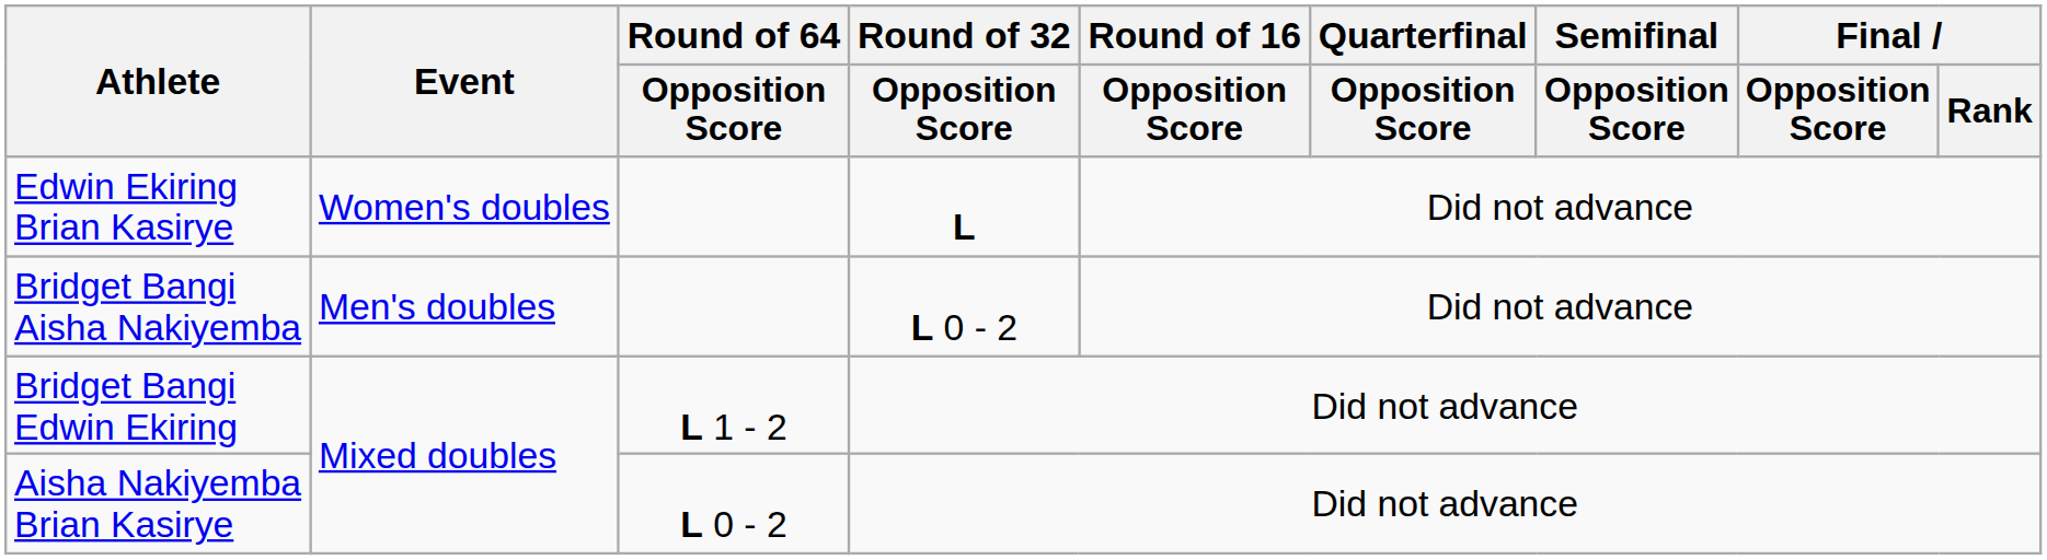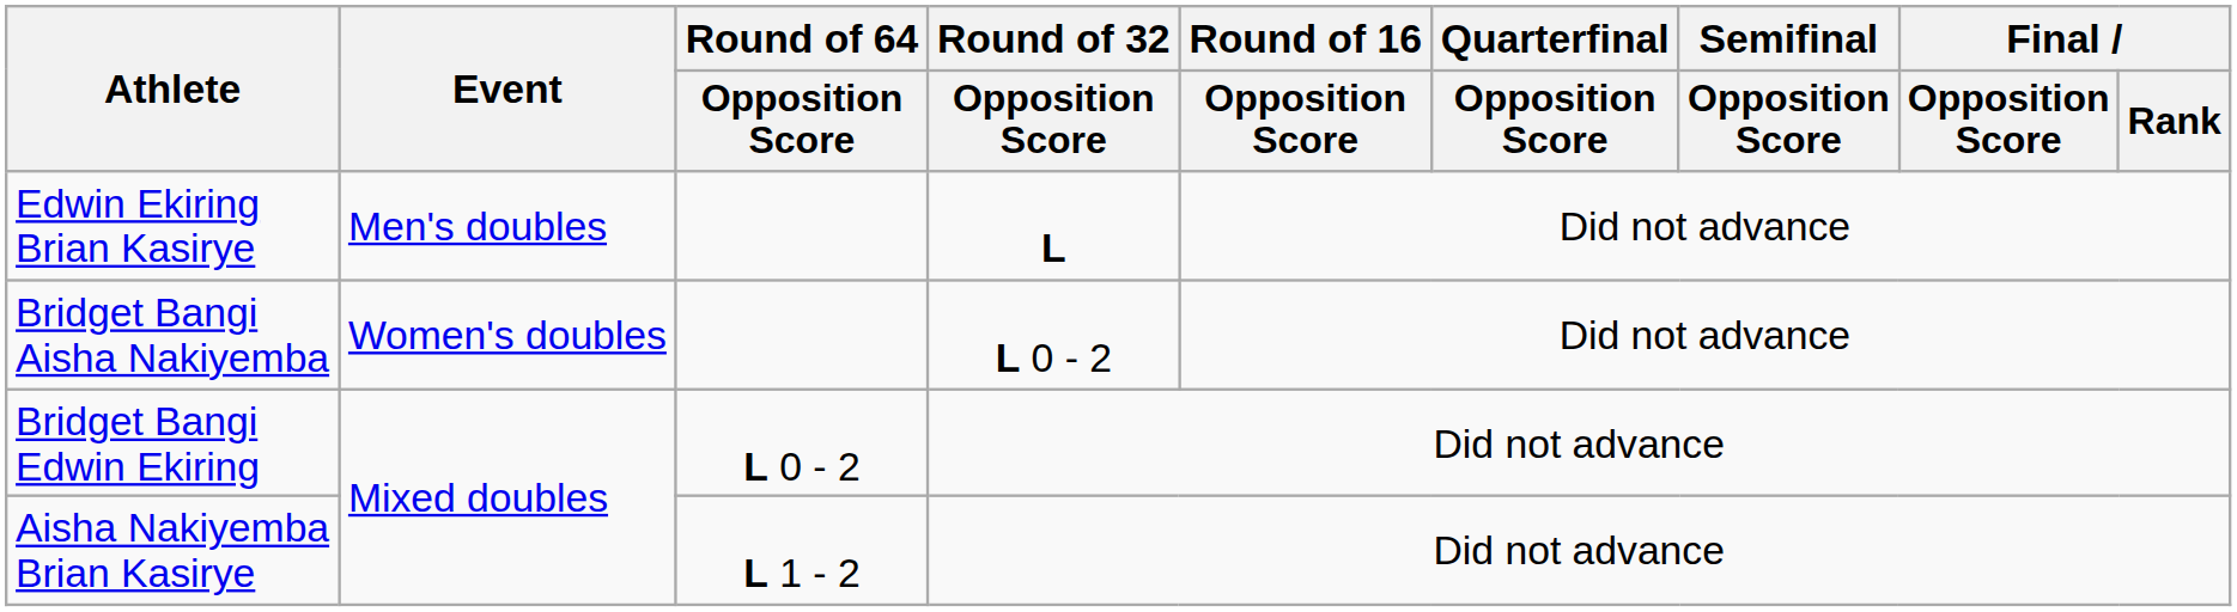 <table class=wikitable style="font-size:90%">
 <tr>
 <th rowspan=2>Athlete</th>
 <th rowspan=2>Event</th>
 <th>Round of 64</th>
 <th>Round of 32</th>
 <th>Round of 16</th>
 <th>Quarterfinal</th>
 <th>Semifinal</th>
 <th colspan=2>Final / </th>
 </tr>
 <tr style="font-size:95%">
 <th>Opposition<br>Score</th>
 <th>Opposition<br>Score</th>
 <th>Opposition<br>Score</th>
 <th>Opposition<br>Score</th>
 <th>Opposition<br>Score</th>
 <th>Opposition<br>Score</th>
 <th>Rank</th>
 </tr>
 <tr align=center>
 <td align=left><a href='#'>Edwin Ekiring</a><br><a href='#'>Brian Kasirye</a></td>
-<td align=left><a href='#'>Women's doubles</a></td>
+<td align=left><a href='#'>Men's doubles</a></td>
 <td></td>
 <td><br><strong>L</strong> </td>
 <td colspan=5>Did not advance</td>
 </tr>
 <tr align=center>
 <td align=left><a href='#'>Bridget Bangi</a><br><a href='#'>Aisha Nakiyemba</a></td>
-<td align=left><a href='#'>Men's doubles</a></td>
+<td align=left><a href='#'>Women's doubles</a></td>
 <td></td>
 <td><br><strong>L</strong> 0 - 2</td>
 <td colspan=5>Did not advance</td>
 </tr>
 <tr align=center>
 <td align=left><a href='#'>Bridget Bangi</a><br><a href='#'>Edwin Ekiring</a></td>
 <td align=left rowspan=2><a href='#'>Mixed doubles</a></td>
-<td><br><strong>L</strong> 1 - 2</td>
+<td><br><strong>L</strong> 0 - 2</td>
 <td colspan=6>Did not advance</td>
 </tr>
 <tr align=center>
 <td align=left><a href='#'>Aisha Nakiyemba</a><br><a href='#'>Brian Kasirye</a></td>
-<td><br><strong>L</strong> 0 - 2</td>
+<td><br><strong>L</strong> 1 - 2</td>
 <td colspan=6>Did not advance</td>
 </tr>
 </table>
